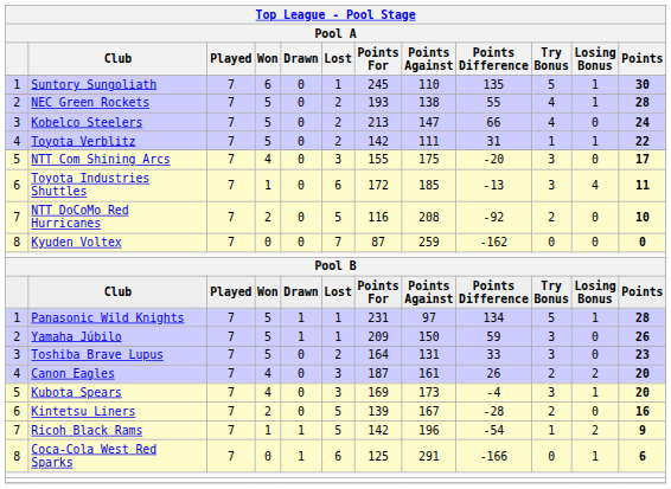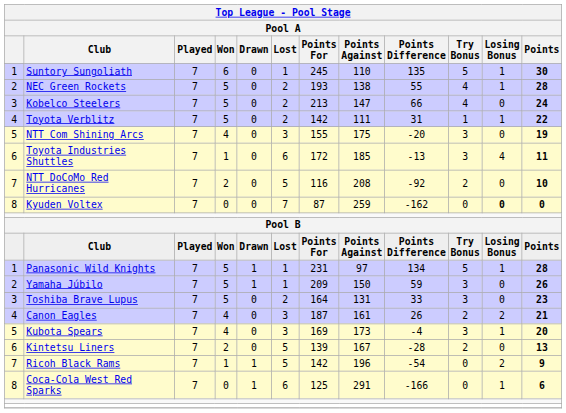 <table class="wikitable collapsible collapsed"  style="text-align: center;">
 <tr bgcolor="#f9f9f9">
 <th colspan="15" cellpadding="0" cellspacing="0"><strong><a href='#'>Top League - Pool Stage</a></strong></th>
 </tr>
 <tr bgcolor="#f3f3f3">
 <td colspan="15" cellpadding="0" cellspacing="0"><strong>Pool A</strong></td>
 </tr>
 <tr>
 <th bgcolor="#efefef" width="20"></th>
 <th bgcolor="#efefef" width="195">Club</th>
 <th bgcolor="#efefef" width="20">Played</th>
 <th bgcolor="#efefef" width="20">Won</th>
 <th bgcolor="#efefef" width="20">Drawn</th>
 <th bgcolor="#efefef" width="20">Lost</th>
 <th bgcolor="#efefef" width="20">Points For</th>
 <th bgcolor="#efefef" width="20">Points Against</th>
 <th bgcolor="#efefef" width="20">Points Difference</th>
 <th bgcolor="#efefef" width="20">Try Bonus</th>
 <th bgcolor="#efefef" width="20">Losing Bonus</th>
 <th bgcolor="#efefef" width="20">Points<br></th>
 </tr>
 <tr bgcolor=#ccccff align=center>
 <td>1</td>
 <td align=left><a href='#'>Suntory Sungoliath</a></td>
 <td>7</td>
 <td>6</td>
 <td>0</td>
 <td>1</td>
 <td>245</td>
 <td>110</td>
 <td>135</td>
 <td>5</td>
 <td>1</td>
 <td><strong>30</strong></td>
 </tr>
 <tr bgcolor=#ccccff align=center>
 <td>2</td>
 <td align=left><a href='#'>NEC Green Rockets</a></td>
 <td>7</td>
 <td>5</td>
 <td>0</td>
 <td>2</td>
 <td>193</td>
 <td>138</td>
 <td>55</td>
 <td>4</td>
 <td>1</td>
 <td><strong>28</strong></td>
 </tr>
 <tr bgcolor=#ccccff  align=center>
 <td>3</td>
 <td align=left><a href='#'>Kobelco Steelers</a></td>
 <td>7</td>
 <td>5</td>
 <td>0</td>
 <td>2</td>
 <td>213</td>
 <td>147</td>
 <td>66</td>
 <td>4</td>
 <td>0</td>
 <td><strong>24</strong></td>
 </tr>
 <tr bgcolor=#ccccff  align=center>
 <td>4</td>
 <td align=left><a href='#'>Toyota Verblitz</a></td>
 <td>7</td>
 <td>5</td>
 <td>0</td>
 <td>2</td>
 <td>142</td>
 <td>111</td>
 <td>31</td>
 <td>1</td>
 <td>1</td>
 <td><strong>22</strong></td>
 </tr>
 <tr bgcolor=#fffccc align=center>
 <td>5</td>
 <td align=left><a href='#'>NTT Com Shining Arcs</a></td>
 <td>7</td>
 <td>4</td>
 <td>0</td>
 <td>3</td>
 <td>155</td>
 <td>175</td>
 <td>-20</td>
 <td>3</td>
 <td>0</td>
-<td><strong>17</strong></td>
+<td><strong>19</strong></td>
 </tr>
 <tr bgcolor=#fffccc align=center>
 <td>6</td>
 <td align=left><a href='#'>Toyota Industries Shuttles</a></td>
 <td>7</td>
 <td>1</td>
 <td>0</td>
 <td>6</td>
 <td>172</td>
 <td>185</td>
 <td>-13</td>
 <td>3</td>
 <td>4</td>
 <td><strong>11</strong></td>
 </tr>
 <tr bgcolor=#fffccc align=center>
 <td>7</td>
 <td align=left><a href='#'>NTT DoCoMo Red Hurricanes</a></td>
 <td>7</td>
 <td>2</td>
 <td>0</td>
 <td>5</td>
 <td>116</td>
 <td>208</td>
 <td>-92</td>
 <td>2</td>
 <td>0</td>
 <td><strong>10</strong></td>
 </tr>
 <tr bgcolor=#fffccc align=center>
 <td>8</td>
 <td align=left><a href='#'>Kyuden Voltex</a></td>
 <td>7</td>
 <td>0</td>
 <td>0</td>
 <td>7</td>
 <td>87</td>
 <td>259</td>
 <td>-162</td>
 <td>0</td>
-<td>0</td>
+<td><strong>0</strong></td>
 <td><strong>0</strong></td>
 </tr>
 <tr bgcolor="#f9f9f9" align=center>
 <td colspan="15" style="border:0px"></td>
 </tr>
 <tr |align=left|>
 </tr>
 <tr bgcolor="#f3f3f3">
 <td colspan="15" cellpadding="0" cellspacing="0"><strong>Pool B</strong></td>
 </tr>
 <tr style="font-weight: bold;">
 <td bgcolor="#efefef" width="20"></td>
 <td bgcolor="#efefef" width="195">Club</td>
 <td bgcolor="#efefef" width="20">Played</td>
 <td bgcolor="#efefef" width="20">Won</td>
 <td bgcolor="#efefef" width="20">Drawn</td>
 <td bgcolor="#efefef" width="20">Lost</td>
 <td bgcolor="#efefef" width="20">Points For</td>
 <td bgcolor="#efefef" width="20">Points Against</td>
 <td bgcolor="#efefef" width="20">Points Difference</td>
 <td bgcolor="#efefef" width="20">Try Bonus</td>
 <td bgcolor="#efefef" width="20">Losing Bonus</td>
 <td bgcolor="#efefef" width="20">Points<br></td>
 </tr>
 <tr bgcolor=#ccccff align=center style="font-weight: normal;">
 <td>1</td>
 <td align=left><a href='#'>Panasonic Wild Knights</a></td>
 <td>7</td>
 <td>5</td>
 <td>1</td>
 <td>1</td>
 <td>231</td>
 <td>97</td>
 <td>134</td>
 <td>5</td>
 <td>1</td>
 <td><strong>28</strong></td>
 </tr>
 <tr bgcolor=#ccccff align=center>
 <td>2</td>
 <td align=left><a href='#'>Yamaha Júbilo</a></td>
 <td>7</td>
 <td>5</td>
 <td>1</td>
 <td>1</td>
 <td>209</td>
 <td>150</td>
 <td>59</td>
 <td>3</td>
 <td>0</td>
 <td><strong>26</strong></td>
 </tr>
 <tr bgcolor=#ccccff  align=center>
 <td>3</td>
 <td align=left><a href='#'>Toshiba Brave Lupus</a></td>
 <td>7</td>
 <td>5</td>
 <td>0</td>
 <td>2</td>
 <td>164</td>
 <td>131</td>
 <td>33</td>
 <td>3</td>
 <td>0</td>
 <td><strong>23</strong></td>
 </tr>
 <tr bgcolor=#ccccff  align=center>
 <td>4</td>
 <td align=left><a href='#'>Canon Eagles</a></td>
 <td>7</td>
 <td>4</td>
 <td>0</td>
 <td>3</td>
 <td>187</td>
 <td>161</td>
 <td>26</td>
 <td>2</td>
 <td>2</td>
-<td><strong>20</strong></td>
+<td><strong>21</strong></td>
 </tr>
 <tr bgcolor=#fffccc align=center>
 <td>5</td>
 <td align=left><a href='#'>Kubota Spears</a></td>
 <td>7</td>
 <td>4</td>
 <td>0</td>
 <td>3</td>
 <td>169</td>
 <td>173</td>
 <td>-4</td>
 <td>3</td>
 <td>1</td>
 <td><strong>20</strong></td>
 </tr>
 <tr bgcolor=#fffccc align=center>
 <td>6</td>
 <td align=left><a href='#'>Kintetsu Liners</a></td>
 <td>7</td>
 <td>2</td>
 <td>0</td>
 <td>5</td>
 <td>139</td>
 <td>167</td>
 <td>-28</td>
 <td>2</td>
 <td>0</td>
-<td><strong>16</strong></td>
+<td><strong>13</strong></td>
 </tr>
 <tr bgcolor=#fffccc align=center>
 <td>7</td>
 <td align=left><a href='#'>Ricoh Black Rams</a></td>
 <td>7</td>
 <td>1</td>
 <td>1</td>
 <td>5</td>
 <td>142</td>
 <td>196</td>
 <td>-54</td>
-<td>1</td>
+<td>0</td>
 <td>2</td>
 <td><strong>9</strong></td>
 </tr>
 <tr bgcolor=#fffccc align=center>
 <td>8</td>
 <td align=left><a href='#'>Coca-Cola West Red Sparks</a></td>
 <td>7</td>
 <td>0</td>
 <td>1</td>
 <td>6</td>
 <td>125</td>
 <td>291</td>
 <td>-166</td>
 <td>0</td>
 <td>1</td>
 <td><strong>6</strong></td>
 </tr>
 <tr bgcolor="#f9f9f9" align=center>
 <td colspan="15" style="border:0px"></td>
 </tr>
 <tr bgcolor="#ffffff" align=center>
 <td colspan="15"></td>
 </tr>
 <tr |align=left|>
 </tr>
 </table>
